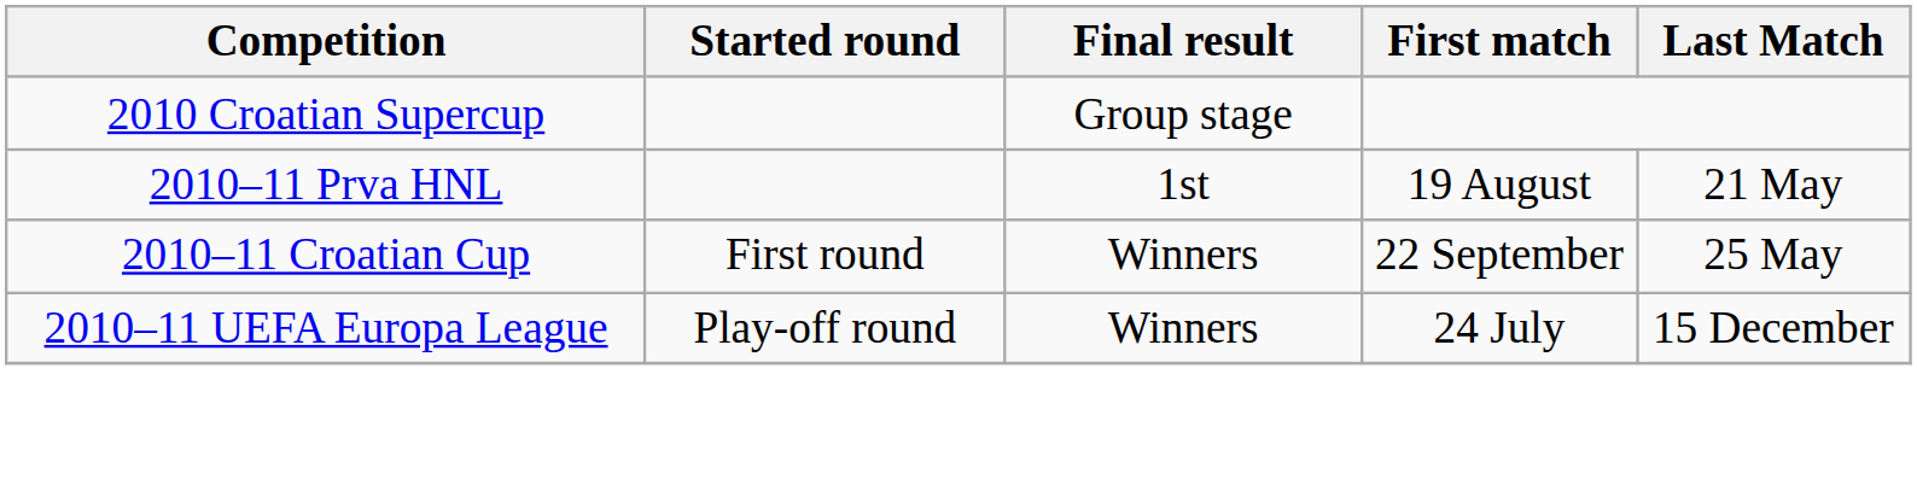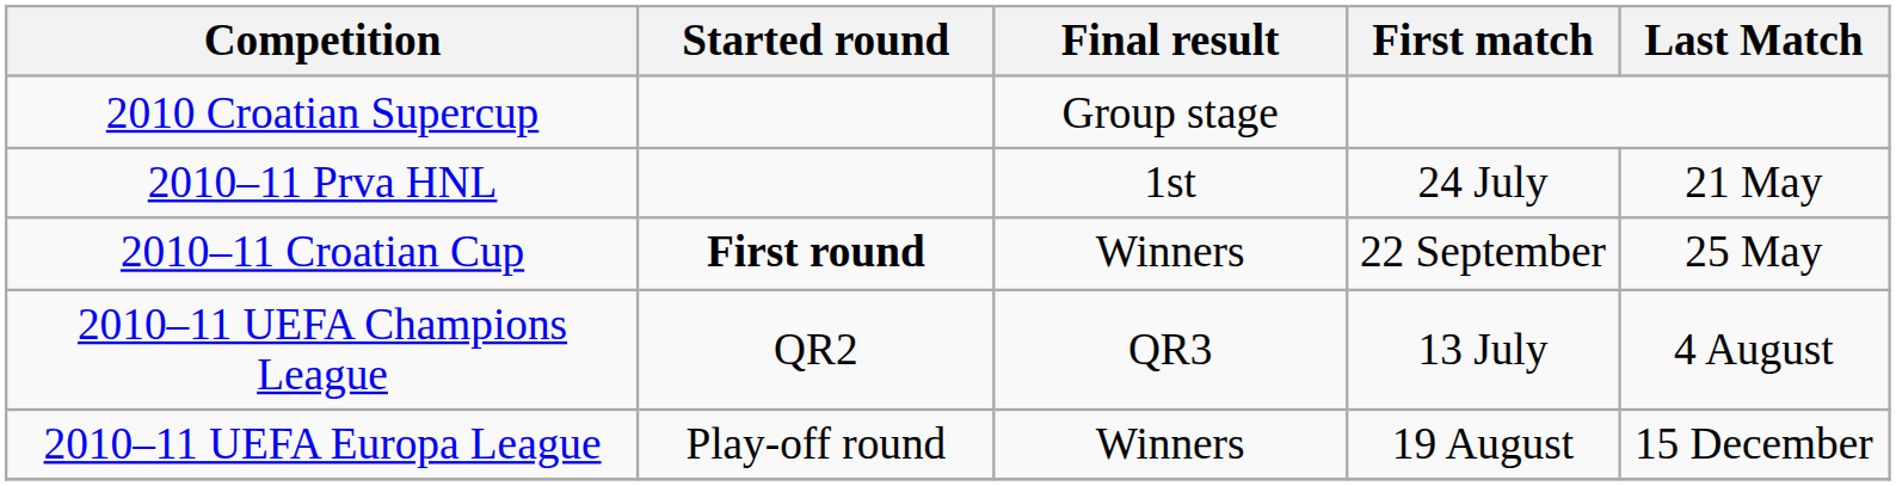 <table class="wikitable" style="text-align: center;">
 <tr>
 <th width="220">Competition</th>
 <th width="120">Started round</th>
 <th width="120">Final result</th>
 <th width="90">First match</th>
 <th width="90">Last Match</th>
 </tr>
 <tr>
 <td><a href='#'>2010 Croatian Supercup</a></td>
 <td></td>
 <td>Group stage</td>
 <td colspan=2></td>
 </tr>
 <tr>
 <td><a href='#'>2010–11 Prva HNL</a></td>
 <td></td>
 <td>1st</td>
-<td>19 August</td>
+<td>24 July</td>
 <td>21 May</td>
 </tr>
 <tr>
 <td><a href='#'>2010–11 Croatian Cup</a></td>
-<td>First round</td>
+<td><strong>First round</strong></td>
 <td>Winners</td>
 <td>22 September</td>
 <td>25 May</td>
 </tr>
 <tr>
+<td><a href='#'>2010–11 UEFA Champions League</a></td>
+<td>QR2</td>
+<td>QR3</td>
+<td>13 July</td>
+<td>4 August</td>
+</tr>
+<tr>
 <td><a href='#'>2010–11 UEFA Europa League</a></td>
 <td>Play-off round</td>
 <td>Winners</td>
-<td>24 July</td>
+<td>19 August</td>
 <td>15 December</td>
 </tr>
 <tr>
 </tr>
 </table>
